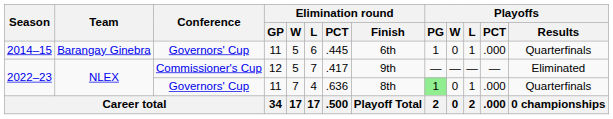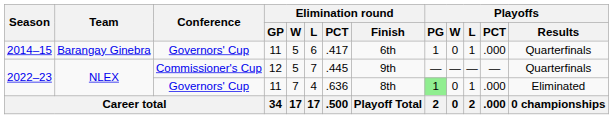 <table class="wikitable" style="text-align:center">
 <tr>
 <th rowspan="2">Season</th>
 <th rowspan="2">Team</th>
 <th rowspan="2">Conference</th>
 <th colspan="5">Elimination round</th>
 <th colspan="5">Playoffs</th>
 </tr>
 <tr>
 <th>GP</th>
 <th>W</th>
 <th>L</th>
 <th>PCT</th>
 <th>Finish</th>
 <th>PG</th>
 <th>W</th>
 <th>L</th>
 <th>PCT</th>
 <th>Results</th>
 </tr>
 <tr>
 <td><a href='#'>2014–15</a></td>
 <td><a href='#'>Barangay Ginebra</a></td>
 <td><a href='#'>Governors' Cup</a></td>
 <td>11</td>
 <td>5</td>
 <td>6</td>
-<td>.445</td>
+<td>.417</td>
 <td>6th</td>
 <td>1</td>
 <td>0</td>
 <td>1</td>
 <td>.000</td>
 <td>Quarterfinals</td>
 </tr>
 <tr>
 <td rowspan="2"><a href='#'>2022–23</a></td>
 <td rowspan="2"><a href='#'>NLEX</a></td>
 <td><a href='#'>Commissioner's Cup</a></td>
 <td>12</td>
 <td>5</td>
 <td>7</td>
-<td>.417</td>
+<td>.445</td>
 <td>9th</td>
 <td>—</td>
 <td>—</td>
 <td>—</td>
 <td>—</td>
-<td>Eliminated</td>
+<td>Quarterfinals</td>
 </tr>
 <tr>
 <td><a href='#'>Governors' Cup</a></td>
 <td>11</td>
 <td>7</td>
 <td>4</td>
 <td>.636</td>
 <td>8th</td>
 <td style="background: lightgreen;">1</td>
 <td>0</td>
 <td>1</td>
 <td>.000</td>
-<td>Quarterfinals</td>
+<td>Eliminated</td>
 </tr>
 <tr>
 <th colspan="3"><strong>Career total</strong></th>
 <th><strong>34</strong></th>
 <th><strong>17</strong></th>
 <th><strong>17</strong></th>
 <th><strong>.500</strong></th>
 <th>Playoff Total</th>
 <th><strong>2</strong></th>
 <th><strong>0</strong></th>
 <th><strong>2</strong></th>
 <th><strong>.000</strong></th>
 <th><strong>0 championships</strong></th>
 </tr>
 </table>
